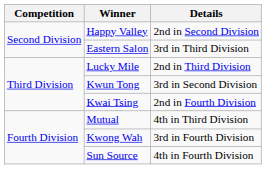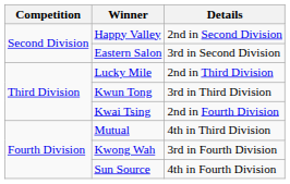 <table class="wikitable">
 <tr>
 <th>Competition</th>
 <th>Winner</th>
 <th>Details</th>
 </tr>
 <tr>
 <td rowspan="2"><a href='#'>Second Division</a></td>
 <td><a href='#'>Happy Valley</a></td>
 <td>2nd in <a href='#'>Second Division</a></td>
 </tr>
 <tr>
 <td><a href='#'>Eastern Salon</a></td>
-<td>3rd in Third Division</td>
+<td>3rd in Second Division</td>
 </tr>
 <tr>
 <td rowspan="3"><a href='#'>Third Division</a></td>
 <td><a href='#'>Lucky Mile</a></td>
 <td>2nd in <a href='#'>Third Division</a></td>
 </tr>
 <tr>
 <td><a href='#'>Kwun Tong</a></td>
-<td>3rd in Second Division</td>
+<td>3rd in Third Division</td>
 </tr>
 <tr>
 <td><a href='#'>Kwai Tsing</a></td>
 <td>2nd in <a href='#'>Fourth Division</a></td>
 </tr>
 <tr>
 <td rowspan="3"><a href='#'>Fourth Division</a></td>
 <td><a href='#'>Mutual</a></td>
 <td>4th in Third Division</td>
 </tr>
 <tr>
 <td><a href='#'>Kwong Wah</a></td>
 <td>3rd in Fourth Division</td>
 </tr>
 <tr>
 <td><a href='#'>Sun Source</a></td>
 <td>4th in Fourth Division</td>
 </tr>
 </table>
